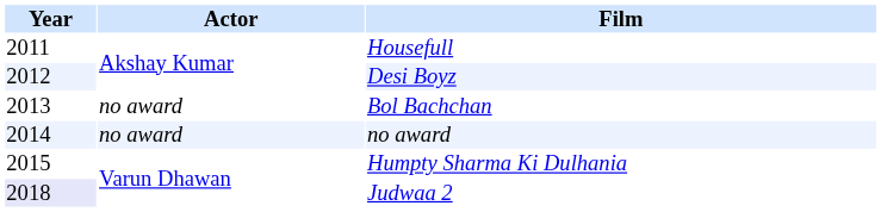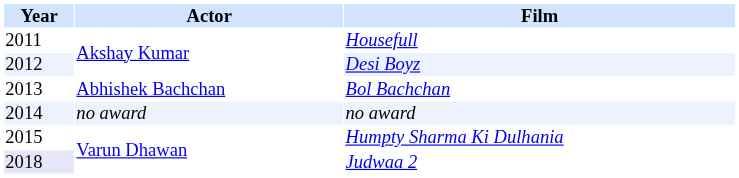 <table cellspacing="1" cellpadding="1" border="0" width="50%">
 <tr bgcolor="#d1e4fd">
 <th>Year</th>
 <th>Actor</th>
 <th>Film</th>
 </tr>
 <tr>
 <td>2011</td>
 <td rowspan="2"><a href='#'>Akshay Kumar</a></td>
 <td><em><a href='#'>Housefull</a></em></td>
 </tr>
 <tr bgcolor=#edf3fe>
 <td>2012</td>
 <td><em><a href='#'>Desi Boyz</a></em></td>
 </tr>
 <tr>
 <td>2013</td>
-<td><em>no award</em></td>
+<td><a href='#'>Abhishek Bachchan</a></td>
 <td><em><a href='#'>Bol Bachchan</a></em></td>
 </tr>
 <tr bgcolor=#edf3fe>
 <td>2014</td>
 <td><em>no award</em></td>
 <td><em>no award</em></td>
 </tr>
 <tr>
 <td>2015</td>
 <td rowspan="2"><a href='#'>Varun Dhawan</a></td>
 <td><em><a href='#'>Humpty Sharma Ki Dulhania</a></em></td>
 </tr>
 <tr>
 <td style="background: lavender;">2018</td>
 <td><em><a href='#'>Judwaa 2</a></em></td>
 </tr>
 </table>
